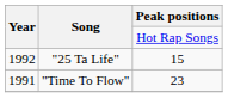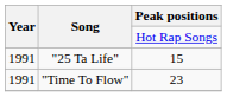 <table class="wikitable" style="text-align:center">
 <tr>
 <th rowspan="2"><strong>Year</strong></th>
 <th rowspan="2"><strong>Song</strong></th>
 <th><strong>Peak positions</strong></th>
 </tr>
 <tr>
 <td><a href='#'>Hot Rap Songs</a></td>
 </tr>
 <tr>
-<td>1992</td>
+<td>1991</td>
 <td>"25 Ta Life"</td>
 <td>15</td>
 </tr>
 <tr>
 <td>1991</td>
 <td>"Time To Flow"</td>
 <td>23</td>
 </tr>
 <tr>
 </tr>
 </table>
